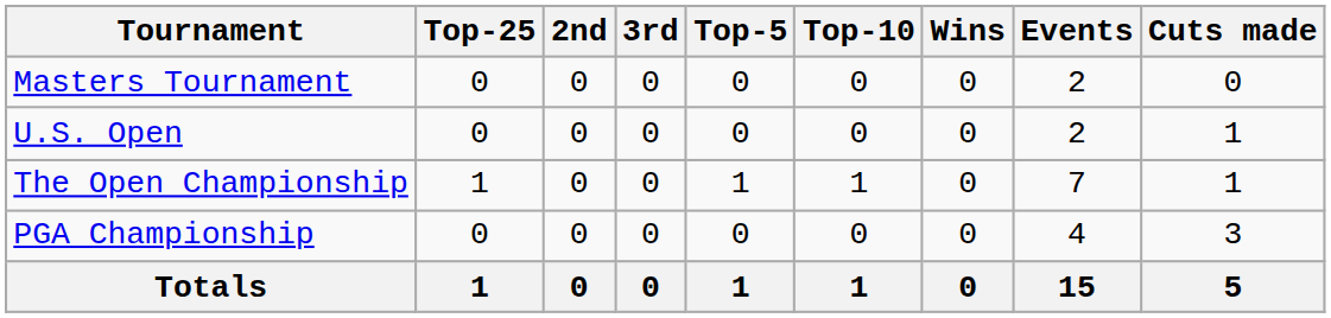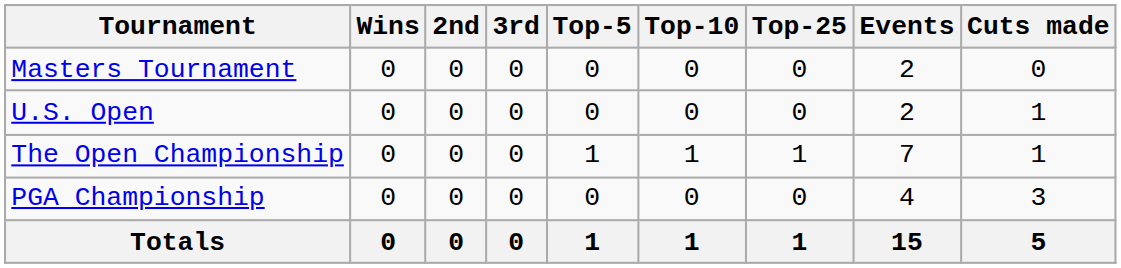 <table class=wikitable style=text-align:center>
 <tr>
 <th>Tournament</th>
-<th>Top-25</th>
+<th>Wins</th>
 <th>2nd</th>
 <th>3rd</th>
 <th>Top-5</th>
 <th>Top-10</th>
-<th>Wins</th>
+<th>Top-25</th>
 <th>Events</th>
 <th>Cuts made</th>
 </tr>
 <tr>
 <td align=left><a href='#'>Masters Tournament</a></td>
 <td>0</td>
 <td>0</td>
 <td>0</td>
 <td>0</td>
 <td>0</td>
 <td>0</td>
 <td>2</td>
 <td>0</td>
 </tr>
 <tr>
 <td align=left><a href='#'>U.S. Open</a></td>
 <td>0</td>
 <td>0</td>
 <td>0</td>
 <td>0</td>
 <td>0</td>
 <td>0</td>
 <td>2</td>
 <td>1</td>
 </tr>
 <tr>
 <td align=left><a href='#'>The Open Championship</a></td>
-<td>1</td>
+<td>0</td>
 <td>0</td>
 <td>0</td>
 <td>1</td>
 <td>1</td>
-<td>0</td>
+<td>1</td>
 <td>7</td>
 <td>1</td>
 </tr>
 <tr>
 <td align=left><a href='#'>PGA Championship</a></td>
 <td>0</td>
 <td>0</td>
 <td>0</td>
 <td>0</td>
 <td>0</td>
 <td>0</td>
 <td>4</td>
 <td>3</td>
 </tr>
 <tr>
 <th>Totals</th>
-<th>1</th>
+<th>0</th>
 <th>0</th>
 <th>0</th>
 <th>1</th>
 <th>1</th>
-<th>0</th>
+<th>1</th>
 <th>15</th>
 <th>5</th>
 </tr>
 </table>
